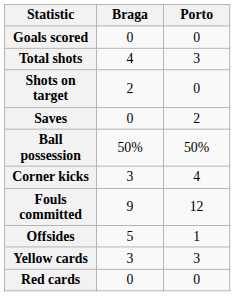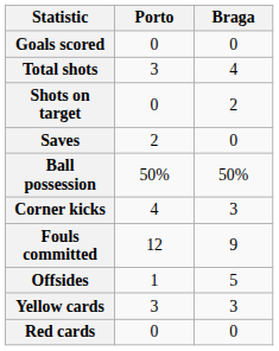 <table class="wikitable plainrowheaders" style="text-align:center">
 <tr>
 <th scope="col" style="width:100px">Statistic</th>
+<th scope="col" style="width:70px">Porto</th>
 <th scope="col" style="width:70px">Braga</th>
-<th scope="col" style="width:70px">Porto</th>
 </tr>
 <tr>
 <th scope=row>Goals scored</th>
 <td>0</td>
 <td>0</td>
 </tr>
 <tr>
 <th scope=row>Total shots</th>
+<td>3</td>
 <td>4</td>
-<td>3</td>
 </tr>
 <tr>
 <th scope=row>Shots on target</th>
+<td>0</td>
 <td>2</td>
-<td>0</td>
 </tr>
 <tr>
 <th scope=row>Saves</th>
+<td>2</td>
 <td>0</td>
-<td>2</td>
 </tr>
 <tr>
 <th scope=row>Ball possession</th>
 <td>50%</td>
 <td>50%</td>
 </tr>
 <tr>
 <th scope=row>Corner kicks</th>
+<td>4</td>
 <td>3</td>
-<td>4</td>
 </tr>
 <tr>
 <th scope=row>Fouls committed</th>
+<td>12</td>
 <td>9</td>
-<td>12</td>
 </tr>
 <tr>
 <th scope=row>Offsides</th>
+<td>1</td>
 <td>5</td>
-<td>1</td>
 </tr>
 <tr>
 <th scope=row>Yellow cards</th>
 <td>3</td>
 <td>3</td>
 </tr>
 <tr>
 <th scope=row>Red cards</th>
 <td>0</td>
 <td>0</td>
 </tr>
 </table>
